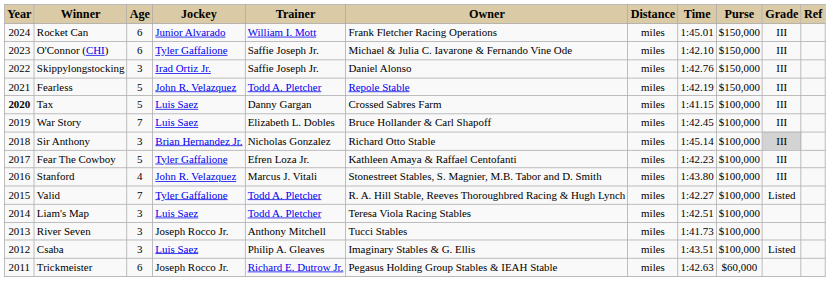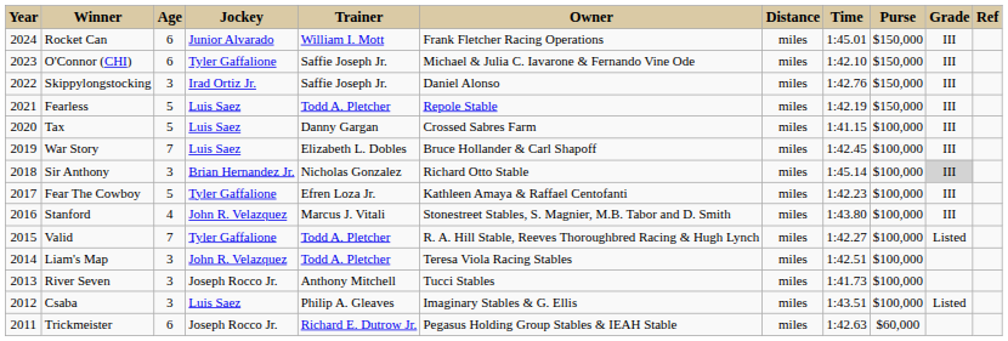 <table class="wikitable sortable">
 <tr>
 <th style="background-color:#DACAA5">Year</th>
 <th style="background-color:#DACAA5">Winner</th>
 <th style="background-color:#DACAA5">Age</th>
 <th style="background-color:#DACAA5">Jockey</th>
 <th style="background-color:#DACAA5">Trainer</th>
 <th style="background-color:#DACAA5">Owner</th>
 <th style="background-color:#DACAA5">Distance</th>
 <th style="background-color:#DACAA5">Time</th>
 <th style="background-color:#DACAA5">Purse</th>
 <th style="background-color:#DACAA5">Grade</th>
 <th style="background-color:#DACAA5">Ref</th>
 </tr>
 <tr style="font-size:90%;">
 <td align=center>2024</td>
 <td>Rocket Can</td>
 <td align=center>6</td>
 <td><a href='#'>Junior Alvarado</a></td>
 <td><a href='#'>William I. Mott</a></td>
 <td>Frank Fletcher Racing Operations</td>
 <td align=center> miles</td>
 <td align=center>1:45.01</td>
 <td align=center>$150,000</td>
 <td align=center>III</td>
 <td></td>
 </tr>
 <tr style="font-size:90%;">
 <td align=center>2023</td>
 <td>O'Connor (<a href='#'>CHI</a>)</td>
 <td align=center>6</td>
 <td><a href='#'>Tyler Gaffalione</a></td>
 <td>Saffie Joseph Jr.</td>
 <td>Michael & Julia C. Iavarone & Fernando Vine Ode</td>
 <td align=center> miles</td>
 <td align=center>1:42.10</td>
 <td align=center>$150,000</td>
 <td align=center>III</td>
 <td></td>
 </tr>
 <tr style="font-size:90%;">
 <td align=center>2022</td>
 <td>Skippylongstocking</td>
 <td align=center>3</td>
 <td><a href='#'>Irad Ortiz Jr.</a></td>
 <td>Saffie Joseph Jr.</td>
 <td>Daniel Alonso</td>
 <td align=center> miles</td>
 <td align=center>1:42.76</td>
 <td align=center>$150,000</td>
 <td align=center>III</td>
 <td></td>
 </tr>
 <tr style="font-size:90%;">
 <td align=center>2021</td>
 <td>Fearless</td>
 <td align=center>5</td>
-<td><a href='#'>John R. Velazquez</a></td>
+<td><a href='#'>Luis Saez</a></td>
 <td><a href='#'>Todd A. Pletcher</a></td>
 <td><a href='#'>Repole Stable</a></td>
 <td align=center> miles</td>
 <td align=center>1:42.19</td>
 <td align=center>$150,000</td>
 <td align=center>III</td>
 <td></td>
 </tr>
 <tr style="font-size:90%;">
-<td align=center><strong>2020</strong></td>
+<td align=center>2020</td>
 <td>Tax</td>
 <td align=center>5</td>
 <td><a href='#'>Luis Saez</a></td>
 <td>Danny Gargan</td>
 <td>Crossed Sabres Farm</td>
 <td align=center> miles</td>
 <td align=center>1:41.15</td>
 <td align=center>$100,000</td>
 <td align=center>III</td>
 <td></td>
 </tr>
 <tr style="font-size:90%;">
 <td align=center>2019</td>
 <td>War Story</td>
 <td align=center>7</td>
 <td><a href='#'>Luis Saez</a></td>
 <td>Elizabeth L. Dobles</td>
 <td>Bruce Hollander & Carl Shapoff</td>
 <td align=center> miles</td>
 <td align=center>1:42.45</td>
 <td align=center>$100,000</td>
 <td align=center>III</td>
 <td></td>
 </tr>
 <tr style="font-size:90%;">
 <td align=center>2018</td>
 <td>Sir Anthony</td>
 <td align=center>3</td>
 <td><a href='#'>Brian Hernandez Jr.</a></td>
 <td>Nicholas Gonzalez</td>
 <td>Richard Otto Stable</td>
 <td align=center> miles</td>
 <td align=center>1:45.14</td>
 <td align=center>$100,000</td>
 <td align=center style="background: lightgrey;">III</td>
 <td></td>
 </tr>
 <tr style="font-size:90%;">
 <td align=center>2017</td>
 <td>Fear The Cowboy</td>
 <td align=center>5</td>
 <td><a href='#'>Tyler Gaffalione</a></td>
 <td>Efren Loza Jr.</td>
 <td>Kathleen Amaya & Raffael Centofanti</td>
 <td align=center> miles</td>
 <td align=center>1:42.23</td>
 <td align=center>$100,000</td>
 <td align=center>III</td>
 <td></td>
 </tr>
 <tr style="font-size:90%;">
 <td align=center>2016</td>
 <td>Stanford</td>
 <td align=center>4</td>
 <td><a href='#'>John R. Velazquez</a></td>
 <td>Marcus J. Vitali</td>
 <td>Stonestreet Stables, S. Magnier, M.B. Tabor and D. Smith</td>
 <td align=center> miles</td>
 <td align=center>1:43.80</td>
 <td align=center>$100,000</td>
 <td align=center>III</td>
 <td></td>
 </tr>
 <tr style="font-size:90%;">
 <td align=center>2015</td>
 <td>Valid</td>
 <td align=center>7</td>
 <td><a href='#'>Tyler Gaffalione</a></td>
 <td><a href='#'>Todd A. Pletcher</a></td>
 <td>R. A. Hill Stable, Reeves Thoroughbred Racing & Hugh Lynch</td>
 <td align=center> miles</td>
 <td align=center>1:42.27</td>
 <td align=center>$100,000</td>
 <td align=center>Listed</td>
 <td></td>
 </tr>
 <tr style="font-size:90%;">
 <td align=center>2014</td>
 <td>Liam's Map</td>
 <td align=center>3</td>
-<td><a href='#'>Luis Saez</a></td>
+<td><a href='#'>John R. Velazquez</a></td>
 <td><a href='#'>Todd A. Pletcher</a></td>
 <td>Teresa Viola Racing Stables</td>
 <td align=center> miles</td>
 <td align=center>1:42.51</td>
 <td align=center>$100,000</td>
 <td align=center></td>
 <td></td>
 </tr>
 <tr style="font-size:90%;">
 <td align=center>2013</td>
 <td>River Seven</td>
 <td align=center>3</td>
 <td>Joseph Rocco Jr.</td>
 <td>Anthony Mitchell</td>
 <td>Tucci Stables</td>
 <td align=center> miles</td>
 <td align=center>1:41.73</td>
 <td align=center>$100,000</td>
 <td align=center></td>
 <td></td>
 </tr>
 <tr style="font-size:90%;">
 <td align=center>2012</td>
 <td>Csaba</td>
 <td align=center>3</td>
 <td><a href='#'>Luis Saez</a></td>
 <td>Philip A. Gleaves</td>
 <td>Imaginary Stables & G. Ellis</td>
 <td align=center> miles</td>
 <td align=center>1:43.51</td>
 <td align=center>$100,000</td>
 <td align=center>Listed</td>
 <td></td>
 </tr>
 <tr style="font-size:90%;">
 <td align=center>2011</td>
 <td>Trickmeister</td>
 <td align=center>6</td>
 <td>Joseph Rocco Jr.</td>
 <td><a href='#'>Richard E. Dutrow Jr.</a></td>
 <td>Pegasus Holding Group Stables & IEAH Stable</td>
 <td align=center> miles</td>
 <td align=center>1:42.63</td>
 <td align=center>$60,000</td>
 <td align=center></td>
 <td></td>
 </tr>
 </table>
